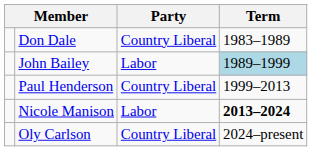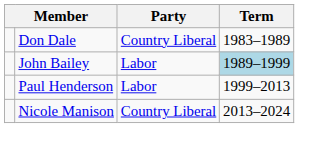 <table class="wikitable">
 <tr>
 <th colspan="2">Member</th>
 <th>Party</th>
 <th>Term</th>
 </tr>
 <tr>
 <td> </td>
 <td><a href='#'>Don Dale</a></td>
 <td><a href='#'>Country Liberal</a></td>
 <td>1983–1989</td>
 </tr>
 <tr>
 <td> </td>
 <td><a href='#'>John Bailey</a></td>
 <td><a href='#'>Labor</a></td>
 <td style="background: lightblue;">1989–1999</td>
 </tr>
 <tr>
 <td> </td>
 <td><a href='#'>Paul Henderson</a></td>
-<td><a href='#'>Country Liberal</a></td>
+<td><a href='#'>Labor</a></td>
 <td>1999–2013</td>
 </tr>
 <tr>
 <td> </td>
 <td><a href='#'>Nicole Manison</a></td>
-<td><a href='#'>Labor</a></td>
-<td><strong>2013–2024</strong></td>
-</tr>
-<tr>
-<td> </td>
-<td><a href='#'>Oly Carlson</a></td>
 <td><a href='#'>Country Liberal</a></td>
-<td>2024–present</td>
+<td>2013–2024</td>
 </tr>
 </table>
